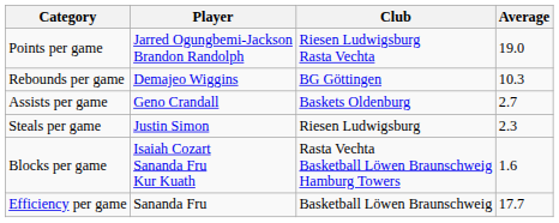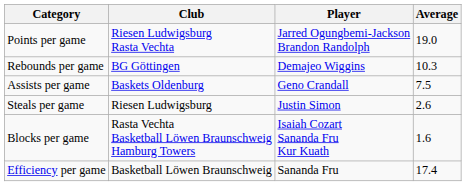 <table class="wikitable">
 <tr>
 <th>Category</th>
+<th>Club</th>
 <th>Player</th>
-<th>Club</th>
 <th>Average</th>
 </tr>
 <tr>
 <td>Points per game</td>
+<td><a href='#'>Riesen Ludwigsburg</a><br><a href='#'>Rasta Vechta</a></td>
 <td> <a href='#'>Jarred Ogungbemi-Jackson</a><br> <a href='#'>Brandon Randolph</a></td>
-<td><a href='#'>Riesen Ludwigsburg</a><br><a href='#'>Rasta Vechta</a></td>
 <td>19.0</td>
 </tr>
 <tr>
 <td>Rebounds per game</td>
+<td><a href='#'>BG Göttingen</a></td>
 <td> <a href='#'>Demajeo Wiggins</a></td>
-<td><a href='#'>BG Göttingen</a></td>
 <td>10.3</td>
 </tr>
 <tr>
 <td>Assists per game</td>
+<td><a href='#'>Baskets Oldenburg</a></td>
 <td> <a href='#'>Geno Crandall</a></td>
-<td><a href='#'>Baskets Oldenburg</a></td>
-<td>2.7</td>
+<td>7.5</td>
 </tr>
 <tr>
 <td>Steals per game</td>
+<td>Riesen Ludwigsburg</td>
 <td> <a href='#'>Justin Simon</a></td>
-<td>Riesen Ludwigsburg</td>
-<td>2.3</td>
+<td>2.6</td>
 </tr>
 <tr>
 <td>Blocks per game</td>
+<td>Rasta Vechta<br><a href='#'>Basketball Löwen Braunschweig</a><br><a href='#'>Hamburg Towers</a></td>
 <td> <a href='#'>Isaiah Cozart</a><br> <a href='#'>Sananda Fru</a><br> <a href='#'>Kur Kuath</a></td>
-<td>Rasta Vechta<br><a href='#'>Basketball Löwen Braunschweig</a><br><a href='#'>Hamburg Towers</a></td>
 <td>1.6</td>
 </tr>
 <tr>
 <td><a href='#'>Efficiency</a> per game</td>
+<td>Basketball Löwen Braunschweig</td>
 <td> Sananda Fru</td>
-<td>Basketball Löwen Braunschweig</td>
-<td>17.7</td>
+<td>17.4</td>
 </tr>
 </table>
